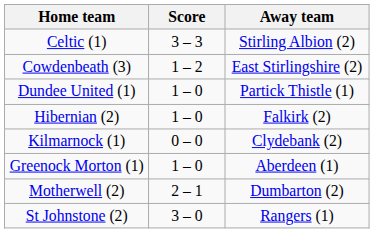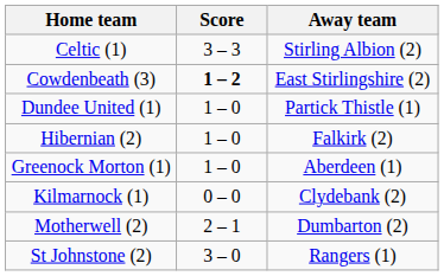 <table class="wikitable" style="text-align: center">
 <tr>
 <th width=140>Home team</th>
 <th width=70>Score</th>
 <th width=140>Away team</th>
 </tr>
 <tr>
 <td><a href='#'>Celtic</a> (1)</td>
 <td>3 – 3</td>
 <td><a href='#'>Stirling Albion</a> (2)</td>
 </tr>
 <tr>
 <td><a href='#'>Cowdenbeath</a> (3)</td>
-<td>1 – 2</td>
+<td><strong>1 – 2</strong></td>
 <td><a href='#'>East Stirlingshire</a> (2)</td>
 </tr>
 <tr>
 <td><a href='#'>Dundee United</a> (1)</td>
 <td>1 – 0</td>
 <td><a href='#'>Partick Thistle</a> (1)</td>
 </tr>
 <tr>
 <td><a href='#'>Hibernian</a> (2)</td>
 <td>1 – 0</td>
 <td><a href='#'>Falkirk</a> (2)</td>
 </tr>
 <tr>
+<td><a href='#'>Greenock Morton</a> (1)</td>
+<td>1 – 0</td>
+<td><a href='#'>Aberdeen</a> (1)</td>
+</tr>
+<tr>
 <td><a href='#'>Kilmarnock</a> (1)</td>
 <td>0 – 0</td>
 <td><a href='#'>Clydebank</a> (2)</td>
-</tr>
-<tr>
-<td><a href='#'>Greenock Morton</a> (1)</td>
-<td>1 – 0</td>
-<td><a href='#'>Aberdeen</a> (1)</td>
 </tr>
 <tr>
 <td><a href='#'>Motherwell</a> (2)</td>
 <td>2 – 1</td>
 <td><a href='#'>Dumbarton</a> (2)</td>
 </tr>
 <tr>
 <td><a href='#'>St Johnstone</a> (2)</td>
 <td>3 – 0</td>
 <td><a href='#'>Rangers</a> (1)</td>
 </tr>
 </table>
